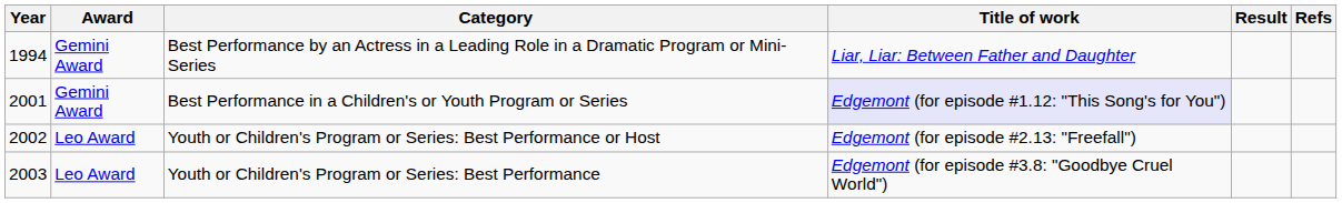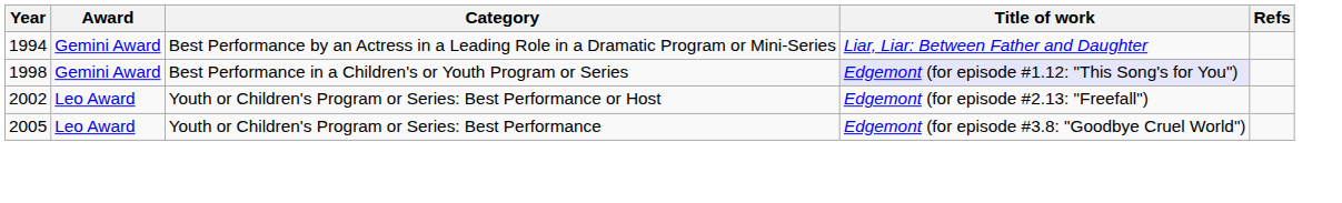 <table class="wikitable sortable">
 <tr>
 <th>Year</th>
 <th>Award</th>
 <th>Category</th>
 <th>Title of work</th>
-<th>Result</th>
 <th class="unsortable">Refs</th>
 </tr>
 <tr>
 <td>1994</td>
 <td><a href='#'>Gemini Award</a></td>
 <td>Best Performance by an Actress in a Leading Role in a Dramatic Program or Mini-Series</td>
 <td><em><a href='#'>Liar, Liar: Between Father and Daughter</a></em></td>
 <td></td>
-<td></td>
 </tr>
 <tr>
-<td>2001</td>
+<td>1998</td>
 <td><a href='#'>Gemini Award</a></td>
 <td>Best Performance in a Children's or Youth Program or Series</td>
 <td style="background: lavender;"><em><a href='#'>Edgemont</a></em> (for episode #1.12: "This Song's for You")</td>
-<td></td>
 <td></td>
 </tr>
 <tr>
 <td>2002</td>
 <td><a href='#'>Leo Award</a></td>
 <td>Youth or Children's Program or Series: Best Performance or Host</td>
 <td><em><a href='#'>Edgemont</a></em> (for episode #2.13: "Freefall")</td>
 <td></td>
-<td></td>
 </tr>
 <tr>
-<td>2003</td>
+<td>2005</td>
 <td><a href='#'>Leo Award</a></td>
 <td>Youth or Children's Program or Series: Best Performance</td>
 <td><em><a href='#'>Edgemont</a></em> (for episode #3.8: "Goodbye Cruel World")</td>
 <td></td>
-<td></td>
 </tr>
 </table>
